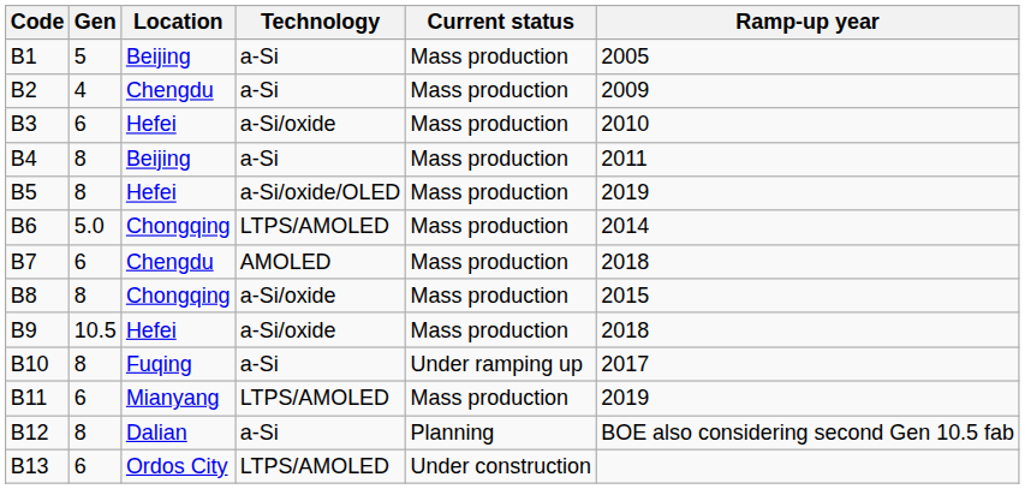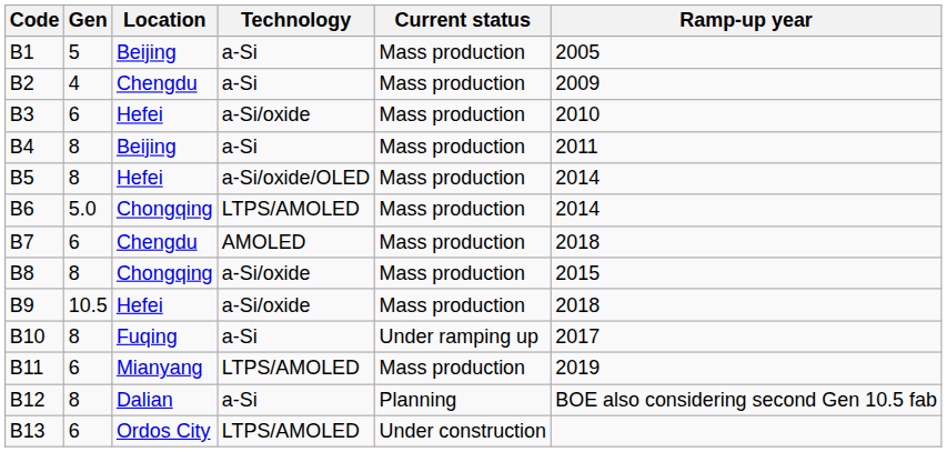 <table class="wikitable">
 <tr>
 <th>Code</th>
 <th>Gen</th>
 <th>Location</th>
 <th>Technology</th>
 <th>Current status</th>
 <th>Ramp-up year</th>
 </tr>
 <tr>
 <td>B1</td>
 <td>5</td>
 <td><a href='#'>Beijing</a></td>
 <td>a-Si</td>
 <td>Mass production</td>
 <td>2005</td>
 </tr>
 <tr>
 <td>B2</td>
 <td>4</td>
 <td><a href='#'>Chengdu</a></td>
 <td>a-Si</td>
 <td>Mass production</td>
 <td>2009</td>
 </tr>
 <tr>
 <td>B3</td>
 <td>6</td>
 <td><a href='#'>Hefei</a></td>
 <td>a-Si/oxide</td>
 <td>Mass production</td>
 <td>2010</td>
 </tr>
 <tr>
 <td>B4</td>
 <td>8</td>
 <td><a href='#'>Beijing</a></td>
 <td>a-Si</td>
 <td>Mass production</td>
 <td>2011</td>
 </tr>
 <tr>
 <td>B5</td>
 <td>8</td>
 <td><a href='#'>Hefei</a></td>
 <td>a-Si/oxide/OLED</td>
 <td>Mass production</td>
-<td>2019</td>
+<td>2014</td>
 </tr>
 <tr>
 <td>B6</td>
 <td>5.0</td>
 <td><a href='#'>Chongqing</a></td>
 <td>LTPS/AMOLED</td>
 <td>Mass production</td>
 <td>2014</td>
 </tr>
 <tr>
 <td>B7</td>
 <td>6</td>
 <td><a href='#'>Chengdu</a></td>
 <td>AMOLED</td>
 <td>Mass production</td>
 <td>2018</td>
 </tr>
 <tr>
 <td>B8</td>
 <td>8</td>
 <td><a href='#'>Chongqing</a></td>
 <td>a-Si/oxide</td>
 <td>Mass production</td>
 <td>2015</td>
 </tr>
 <tr>
 <td>B9</td>
 <td>10.5</td>
 <td><a href='#'>Hefei</a></td>
 <td>a-Si/oxide</td>
 <td>Mass production</td>
 <td>2018</td>
 </tr>
 <tr>
 <td>B10</td>
 <td>8</td>
 <td><a href='#'>Fuqing</a></td>
 <td>a-Si</td>
 <td>Under ramping up</td>
 <td>2017</td>
 </tr>
 <tr>
 <td>B11</td>
 <td>6</td>
 <td><a href='#'>Mianyang</a></td>
 <td>LTPS/AMOLED</td>
 <td>Mass production</td>
 <td>2019</td>
 </tr>
 <tr>
 <td>B12</td>
 <td>8</td>
 <td><a href='#'>Dalian</a></td>
 <td>a-Si</td>
 <td>Planning</td>
 <td>BOE also considering second Gen 10.5 fab</td>
 </tr>
 <tr>
 <td>B13</td>
 <td>6</td>
 <td><a href='#'>Ordos City</a></td>
 <td>LTPS/AMOLED</td>
 <td>Under construction</td>
 <td></td>
 </tr>
 </table>
